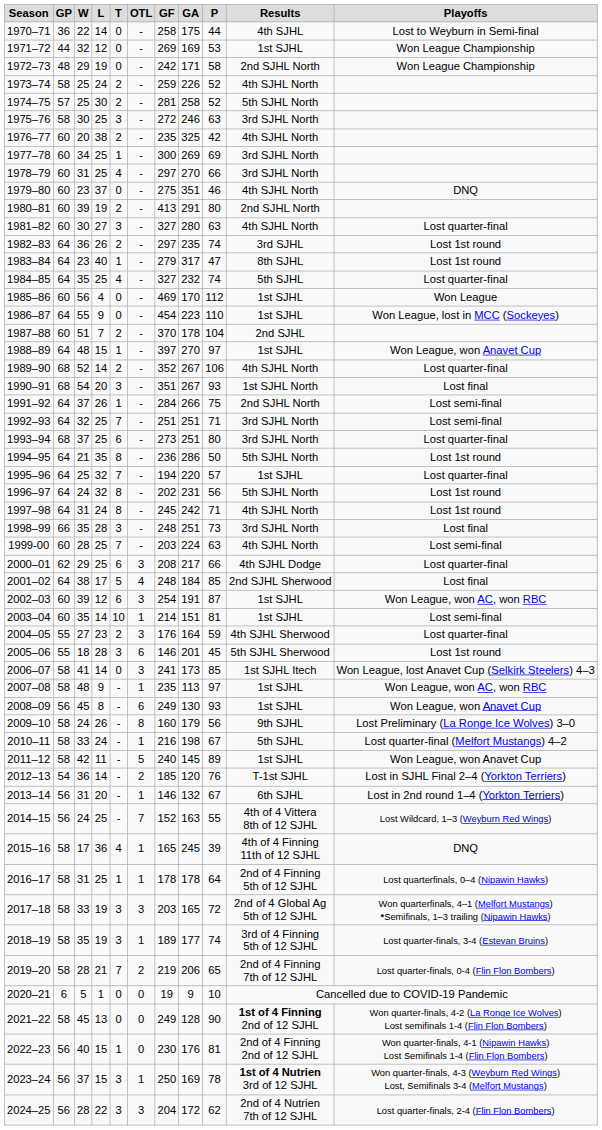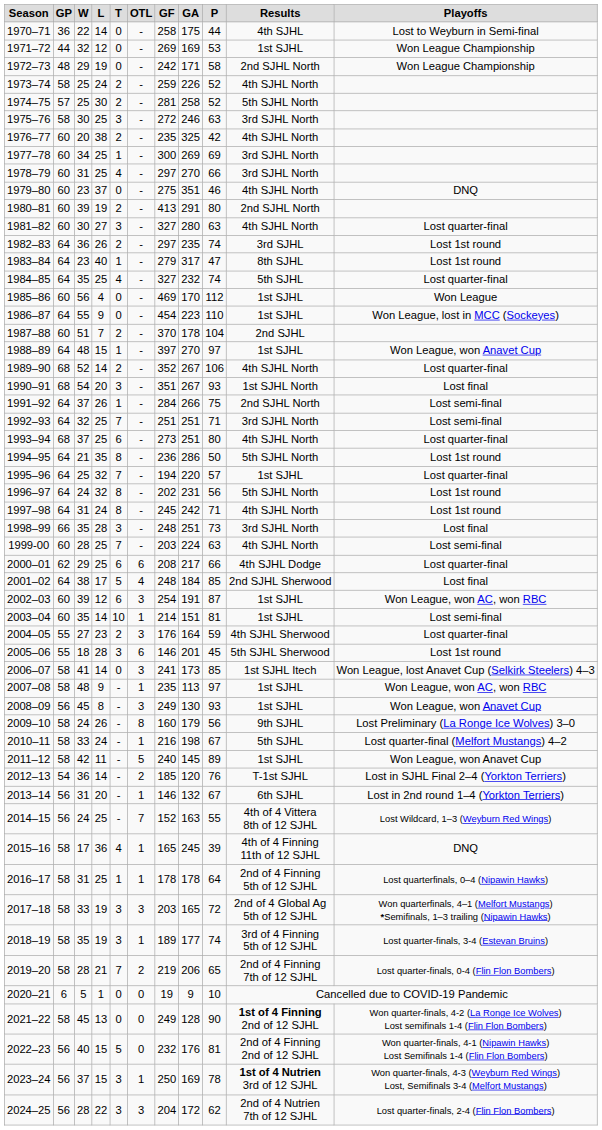 <table class="wikitable">
 <tr align="center"  bgcolor="#dddddd">
 <td><strong>Season</strong></td>
 <td><strong>GP</strong></td>
 <td><strong>W</strong></td>
 <td><strong>L</strong></td>
 <td><strong>T</strong></td>
 <td><strong>OTL</strong></td>
 <td><strong>GF</strong></td>
 <td><strong>GA</strong></td>
 <td><strong>P</strong></td>
 <td><strong>Results</strong></td>
 <td><strong>Playoffs</strong></td>
 </tr>
 <tr align="center">
 <td>1970–71</td>
 <td>36</td>
 <td>22</td>
 <td>14</td>
 <td>0</td>
 <td>-</td>
 <td>258</td>
 <td>175</td>
 <td>44</td>
 <td>4th SJHL</td>
 <td>Lost to Weyburn in Semi-final</td>
 </tr>
 <tr align="center">
 <td>1971–72</td>
 <td>44</td>
 <td>32</td>
 <td>12</td>
 <td>0</td>
 <td>-</td>
 <td>269</td>
 <td>169</td>
 <td>53</td>
 <td>1st SJHL</td>
 <td>Won League Championship</td>
 </tr>
 <tr align="center">
 <td>1972–73</td>
 <td>48</td>
 <td>29</td>
 <td>19</td>
 <td>0</td>
 <td>-</td>
 <td>242</td>
 <td>171</td>
 <td>58</td>
 <td>2nd SJHL North</td>
 <td>Won League Championship</td>
 </tr>
 <tr align="center">
 <td>1973–74</td>
 <td>58</td>
 <td>25</td>
 <td>24</td>
 <td>2</td>
 <td>-</td>
 <td>259</td>
 <td>226</td>
 <td>52</td>
 <td>4th SJHL North</td>
 <td></td>
 </tr>
 <tr align="center">
 <td>1974–75</td>
 <td>57</td>
 <td>25</td>
 <td>30</td>
 <td>2</td>
 <td>-</td>
 <td>281</td>
 <td>258</td>
 <td>52</td>
 <td>5th SJHL North</td>
 <td></td>
 </tr>
 <tr align="center">
 <td>1975–76</td>
 <td>58</td>
 <td>30</td>
 <td>25</td>
 <td>3</td>
 <td>-</td>
 <td>272</td>
 <td>246</td>
 <td>63</td>
 <td>3rd SJHL North</td>
 <td></td>
 </tr>
 <tr align="center">
 <td>1976–77</td>
 <td>60</td>
 <td>20</td>
 <td>38</td>
 <td>2</td>
 <td>-</td>
 <td>235</td>
 <td>325</td>
 <td>42</td>
 <td>4th SJHL North</td>
 <td></td>
 </tr>
 <tr align="center">
 <td>1977–78</td>
 <td>60</td>
 <td>34</td>
 <td>25</td>
 <td>1</td>
 <td>-</td>
 <td>300</td>
 <td>269</td>
 <td>69</td>
 <td>3rd SJHL North</td>
 <td></td>
 </tr>
 <tr align="center">
 <td>1978–79</td>
 <td>60</td>
 <td>31</td>
 <td>25</td>
 <td>4</td>
 <td>-</td>
 <td>297</td>
 <td>270</td>
 <td>66</td>
 <td>3rd SJHL North</td>
 <td></td>
 </tr>
 <tr align="center">
 <td>1979–80</td>
 <td>60</td>
 <td>23</td>
 <td>37</td>
 <td>0</td>
 <td>-</td>
 <td>275</td>
 <td>351</td>
 <td>46</td>
 <td>4th SJHL North</td>
 <td>DNQ</td>
 </tr>
 <tr align="center">
 <td>1980–81</td>
 <td>60</td>
 <td>39</td>
 <td>19</td>
 <td>2</td>
 <td>-</td>
 <td>413</td>
 <td>291</td>
 <td>80</td>
 <td>2nd SJHL North</td>
 <td></td>
 </tr>
 <tr align="center">
 <td>1981–82</td>
 <td>60</td>
 <td>30</td>
 <td>27</td>
 <td>3</td>
 <td>-</td>
 <td>327</td>
 <td>280</td>
 <td>63</td>
 <td>4th SJHL North</td>
 <td>Lost quarter-final</td>
 </tr>
 <tr align="center">
 <td>1982–83</td>
 <td>64</td>
 <td>36</td>
 <td>26</td>
 <td>2</td>
 <td>-</td>
 <td>297</td>
 <td>235</td>
 <td>74</td>
 <td>3rd SJHL</td>
 <td>Lost 1st round</td>
 </tr>
 <tr align="center">
 <td>1983–84</td>
 <td>64</td>
 <td>23</td>
 <td>40</td>
 <td>1</td>
 <td>-</td>
 <td>279</td>
 <td>317</td>
 <td>47</td>
 <td>8th SJHL</td>
 <td>Lost 1st round</td>
 </tr>
 <tr align="center">
 <td>1984–85</td>
 <td>64</td>
 <td>35</td>
 <td>25</td>
 <td>4</td>
 <td>-</td>
 <td>327</td>
 <td>232</td>
 <td>74</td>
 <td>5th SJHL</td>
 <td>Lost quarter-final</td>
 </tr>
 <tr align="center">
 <td>1985–86</td>
 <td>60</td>
 <td>56</td>
 <td>4</td>
 <td>0</td>
 <td>-</td>
 <td>469</td>
 <td>170</td>
 <td>112</td>
 <td>1st SJHL</td>
 <td>Won League</td>
 </tr>
 <tr align="center">
 <td>1986–87</td>
 <td>64</td>
 <td>55</td>
 <td>9</td>
 <td>0</td>
 <td>-</td>
 <td>454</td>
 <td>223</td>
 <td>110</td>
 <td>1st SJHL</td>
 <td>Won League, lost in <a href='#'>MCC</a> (<a href='#'>Sockeyes</a>)</td>
 </tr>
 <tr align="center">
 <td>1987–88</td>
 <td>60</td>
 <td>51</td>
 <td>7</td>
 <td>2</td>
 <td>-</td>
 <td>370</td>
 <td>178</td>
 <td>104</td>
 <td>2nd SJHL</td>
 <td></td>
 </tr>
 <tr align="center">
 <td>1988–89</td>
 <td>64</td>
 <td>48</td>
 <td>15</td>
 <td>1</td>
 <td>-</td>
 <td>397</td>
 <td>270</td>
 <td>97</td>
 <td>1st SJHL</td>
 <td>Won League, won <a href='#'>Anavet Cup</a></td>
 </tr>
 <tr align="center">
 <td>1989–90</td>
 <td>68</td>
 <td>52</td>
 <td>14</td>
 <td>2</td>
 <td>-</td>
 <td>352</td>
 <td>267</td>
 <td>106</td>
 <td>4th SJHL North</td>
 <td>Lost quarter-final</td>
 </tr>
 <tr align="center">
 <td>1990–91</td>
 <td>68</td>
 <td>54</td>
 <td>20</td>
 <td>3</td>
 <td>-</td>
 <td>351</td>
 <td>267</td>
 <td>93</td>
 <td>1st SJHL North</td>
 <td>Lost final</td>
 </tr>
 <tr align="center">
 <td>1991–92</td>
 <td>64</td>
 <td>37</td>
 <td>26</td>
 <td>1</td>
 <td>-</td>
 <td>284</td>
 <td>266</td>
 <td>75</td>
 <td>2nd SJHL North</td>
 <td>Lost semi-final</td>
 </tr>
 <tr align="center">
 <td>1992–93</td>
 <td>64</td>
 <td>32</td>
 <td>25</td>
 <td>7</td>
 <td>-</td>
 <td>251</td>
 <td>251</td>
 <td>71</td>
 <td>3rd SJHL North</td>
 <td>Lost semi-final</td>
 </tr>
 <tr align="center">
 <td>1993–94</td>
 <td>68</td>
 <td>37</td>
 <td>25</td>
 <td>6</td>
 <td>-</td>
 <td>273</td>
 <td>251</td>
 <td>80</td>
-<td>3rd SJHL North</td>
+<td>4th SJHL North</td>
 <td>Lost quarter-final</td>
 </tr>
 <tr align="center">
 <td>1994–95</td>
 <td>64</td>
 <td>21</td>
 <td>35</td>
 <td>8</td>
 <td>-</td>
 <td>236</td>
 <td>286</td>
 <td>50</td>
 <td>5th SJHL North</td>
 <td>Lost 1st round</td>
 </tr>
 <tr align="center">
 <td>1995–96</td>
 <td>64</td>
 <td>25</td>
 <td>32</td>
 <td>7</td>
 <td>-</td>
 <td>194</td>
 <td>220</td>
 <td>57</td>
 <td>1st SJHL</td>
 <td>Lost quarter-final</td>
 </tr>
 <tr align="center">
 <td>1996–97</td>
 <td>64</td>
 <td>24</td>
 <td>32</td>
 <td>8</td>
 <td>-</td>
 <td>202</td>
 <td>231</td>
 <td>56</td>
 <td>5th SJHL North</td>
 <td>Lost 1st round</td>
 </tr>
 <tr align="center">
 <td>1997–98</td>
 <td>64</td>
 <td>31</td>
 <td>24</td>
 <td>8</td>
 <td>-</td>
 <td>245</td>
 <td>242</td>
 <td>71</td>
 <td>4th SJHL North</td>
 <td>Lost 1st round</td>
 </tr>
 <tr align="center">
 <td>1998–99</td>
 <td>66</td>
 <td>35</td>
 <td>28</td>
 <td>3</td>
 <td>-</td>
 <td>248</td>
 <td>251</td>
 <td>73</td>
 <td>3rd SJHL North</td>
 <td>Lost final</td>
 </tr>
 <tr align="center">
 <td>1999-00</td>
 <td>60</td>
 <td>28</td>
 <td>25</td>
 <td>7</td>
 <td>-</td>
 <td>203</td>
 <td>224</td>
 <td>63</td>
 <td>4th SJHL North</td>
 <td>Lost semi-final</td>
 </tr>
 <tr align="center">
 <td>2000–01</td>
 <td>62</td>
 <td>29</td>
 <td>25</td>
 <td>6</td>
-<td>3</td>
+<td>6</td>
 <td>208</td>
 <td>217</td>
 <td>66</td>
 <td>4th SJHL Dodge</td>
 <td>Lost quarter-final</td>
 </tr>
 <tr align="center">
 <td>2001–02</td>
 <td>64</td>
 <td>38</td>
 <td>17</td>
 <td>5</td>
 <td>4</td>
 <td>248</td>
 <td>184</td>
 <td>85</td>
 <td>2nd SJHL Sherwood</td>
 <td>Lost final</td>
 </tr>
 <tr align="center">
 <td>2002–03</td>
 <td>60</td>
 <td>39</td>
 <td>12</td>
 <td>6</td>
 <td>3</td>
 <td>254</td>
 <td>191</td>
 <td>87</td>
 <td>1st SJHL</td>
 <td>Won League, won <a href='#'>AC</a>, won <a href='#'>RBC</a></td>
 </tr>
 <tr align="center">
 <td>2003–04</td>
 <td>60</td>
 <td>35</td>
 <td>14</td>
 <td>10</td>
 <td>1</td>
 <td>214</td>
 <td>151</td>
 <td>81</td>
 <td>1st SJHL</td>
 <td>Lost semi-final</td>
 </tr>
 <tr align="center">
 <td>2004–05</td>
 <td>55</td>
 <td>27</td>
 <td>23</td>
 <td>2</td>
 <td>3</td>
 <td>176</td>
 <td>164</td>
 <td>59</td>
 <td>4th SJHL Sherwood</td>
 <td>Lost quarter-final</td>
 </tr>
 <tr align="center">
 <td>2005–06</td>
 <td>55</td>
 <td>18</td>
 <td>28</td>
 <td>3</td>
 <td>6</td>
 <td>146</td>
 <td>201</td>
 <td>45</td>
 <td>5th SJHL Sherwood</td>
 <td>Lost 1st round</td>
 </tr>
 <tr align="center">
 <td>2006–07</td>
 <td>58</td>
 <td>41</td>
 <td>14</td>
 <td>0</td>
 <td>3</td>
 <td>241</td>
 <td>173</td>
 <td>85</td>
 <td>1st SJHL Itech</td>
 <td>Won League, lost Anavet Cup (<a href='#'>Selkirk Steelers</a>) 4–3</td>
 </tr>
 <tr align="center">
 <td>2007–08</td>
 <td>58</td>
 <td>48</td>
 <td>9</td>
 <td>-</td>
 <td>1</td>
 <td>235</td>
 <td>113</td>
 <td>97</td>
 <td>1st SJHL</td>
 <td>Won League, won <a href='#'>AC</a>, won <a href='#'>RBC</a></td>
 </tr>
 <tr align="center">
 <td>2008–09</td>
 <td>56</td>
 <td>45</td>
 <td>8</td>
 <td>-</td>
-<td>6</td>
+<td>3</td>
 <td>249</td>
 <td>130</td>
 <td>93</td>
 <td>1st SJHL</td>
 <td>Won League, won <a href='#'>Anavet Cup</a></td>
 </tr>
 <tr align="center">
 <td>2009–10</td>
 <td>58</td>
 <td>24</td>
 <td>26</td>
 <td>-</td>
 <td>8</td>
 <td>160</td>
 <td>179</td>
 <td>56</td>
 <td>9th SJHL</td>
 <td>Lost Preliminary (<a href='#'>La Ronge Ice Wolves</a>) 3–0</td>
 </tr>
 <tr align="center">
 <td>2010–11</td>
 <td>58</td>
 <td>33</td>
 <td>24</td>
 <td>-</td>
 <td>1</td>
 <td>216</td>
 <td>198</td>
 <td>67</td>
 <td>5th SJHL</td>
 <td>Lost quarter-final (<a href='#'>Melfort Mustangs</a>) 4–2</td>
 </tr>
 <tr align="center">
 <td>2011–12</td>
 <td>58</td>
 <td>42</td>
 <td>11</td>
 <td>-</td>
 <td>5</td>
 <td>240</td>
 <td>145</td>
 <td>89</td>
 <td>1st SJHL</td>
 <td>Won League, won Anavet Cup</td>
 </tr>
 <tr align="center">
 <td>2012–13</td>
 <td>54</td>
 <td>36</td>
 <td>14</td>
 <td>-</td>
 <td>2</td>
 <td>185</td>
 <td>120</td>
 <td>76</td>
 <td>T-1st SJHL</td>
 <td>Lost in SJHL Final 2–4 (<a href='#'>Yorkton Terriers</a>)</td>
 </tr>
 <tr align="center">
 <td>2013–14</td>
 <td>56</td>
 <td>31</td>
 <td>20</td>
 <td>-</td>
 <td>1</td>
 <td>146</td>
 <td>132</td>
 <td>67</td>
 <td>6th SJHL</td>
 <td>Lost in 2nd round 1–4 (<a href='#'>Yorkton Terriers</a>)</td>
 </tr>
 <tr align="center">
 <td>2014–15</td>
 <td>56</td>
 <td>24</td>
 <td>25</td>
 <td>-</td>
 <td>7</td>
 <td>152</td>
 <td>163</td>
 <td>55</td>
 <td>4th of 4 Vittera<br>8th of 12 SJHL</td>
 <td><small>Lost Wildcard, 1–3 (<a href='#'>Weyburn Red Wings</a>)</small></td>
 </tr>
 <tr align="center">
 <td>2015–16</td>
 <td>58</td>
 <td>17</td>
 <td>36</td>
 <td>4</td>
 <td>1</td>
 <td>165</td>
 <td>245</td>
 <td>39</td>
 <td>4th of 4 Finning<br>11th of 12 SJHL</td>
 <td>DNQ</td>
 </tr>
 <tr align="center">
 <td>2016–17</td>
 <td>58</td>
 <td>31</td>
 <td>25</td>
 <td>1</td>
 <td>1</td>
 <td>178</td>
 <td>178</td>
 <td>64</td>
 <td>2nd of 4 Finning<br>5th of 12 SJHL</td>
 <td><small>Lost quarterfinals, 0–4 (<a href='#'>Nipawin Hawks</a>)</small></td>
 </tr>
 <tr align="center">
 <td>2017–18</td>
 <td>58</td>
 <td>33</td>
 <td>19</td>
 <td>3</td>
 <td>3</td>
 <td>203</td>
 <td>165</td>
 <td>72</td>
 <td>2nd of 4 Global Ag <br>5th of 12 SJHL</td>
 <td><small>Won quarterfinals, 4–1 (<a href='#'>Melfort Mustangs</a>)<br><strong>*</strong>Semifinals, 1–3 trailing (<a href='#'>Nipawin Hawks</a>)</small></td>
 </tr>
 <tr align="center">
 <td>2018–19</td>
 <td>58</td>
 <td>35</td>
 <td>19</td>
 <td>3</td>
 <td>1</td>
 <td>189</td>
 <td>177</td>
 <td>74</td>
 <td>3rd of 4 Finning<br>5th of 12 SJHL</td>
 <td><small>Lost quarter-finals, 3-4 (<a href='#'>Estevan Bruins</a>)</small></td>
 </tr>
 <tr align="center">
 <td>2019–20</td>
 <td>58</td>
 <td>28</td>
 <td>21</td>
 <td>7</td>
 <td>2</td>
 <td>219</td>
 <td>206</td>
 <td>65</td>
 <td>2nd of 4 Finning<br>7th of 12 SJHL</td>
 <td><small>Lost quarter-finals, 0-4 (<a href='#'>Flin Flon Bombers</a>)</small></td>
 </tr>
 <tr align="center">
 <td>2020–21</td>
 <td>6</td>
 <td>5</td>
 <td>1</td>
 <td>0</td>
 <td>0</td>
 <td>19</td>
 <td>9</td>
 <td>10</td>
 <td colspan=2>Cancelled due to COVID-19 Pandemic</td>
 </tr>
 <tr align="center">
 <td>2021–22</td>
 <td>58</td>
 <td>45</td>
 <td>13</td>
 <td>0</td>
 <td>0</td>
 <td>249</td>
 <td>128</td>
 <td>90</td>
 <td><strong>1st of 4 Finning</strong><br>2nd of 12 SJHL</td>
 <td><small>Won quarter-finals, 4-2 (<a href='#'>La Ronge Ice Wolves</a>)<br>Lost semifinals 1-4 (<a href='#'>Flin Flon Bombers</a>)</small></td>
 </tr>
 <tr align="center">
 <td>2022–23</td>
 <td>56</td>
 <td>40</td>
 <td>15</td>
-<td>1</td>
+<td>5</td>
 <td>0</td>
-<td>230</td>
+<td>232</td>
 <td>176</td>
 <td>81</td>
 <td>2nd of 4 Finning<br>2nd of 12 SJHL</td>
 <td><small> Won quarter-finals, 4-1 (<a href='#'>Nipawin Hawks</a>)<br>Lost Semifinals 1-4 (<a href='#'>Flin Flon Bombers</a>)</small></td>
 </tr>
 <tr align="center">
 <td>2023–24</td>
 <td>56</td>
 <td>37</td>
 <td>15</td>
 <td>3</td>
 <td>1</td>
 <td>250</td>
 <td>169</td>
 <td>78</td>
 <td><strong>1st of 4 Nutrien</strong><br>3rd of 12 SJHL</td>
 <td><small> Won quarter-finals, 4-3 (<a href='#'>Weyburn Red Wings</a>)<br>Lost, Semifinals 3-4 (<a href='#'>Melfort Mustangs</a>)</small></td>
 </tr>
 <tr align="center">
 <td>2024–25</td>
 <td>56</td>
 <td>28</td>
 <td>22</td>
 <td>3</td>
 <td>3</td>
 <td>204</td>
 <td>172</td>
 <td>62</td>
 <td>2nd of 4 Nutrien<br>7th of 12 SJHL</td>
 <td><small> Lost quarter-finals, 2-4 (<a href='#'>Flin Flon Bombers</a>)</small></td>
 </tr>
 </table>
